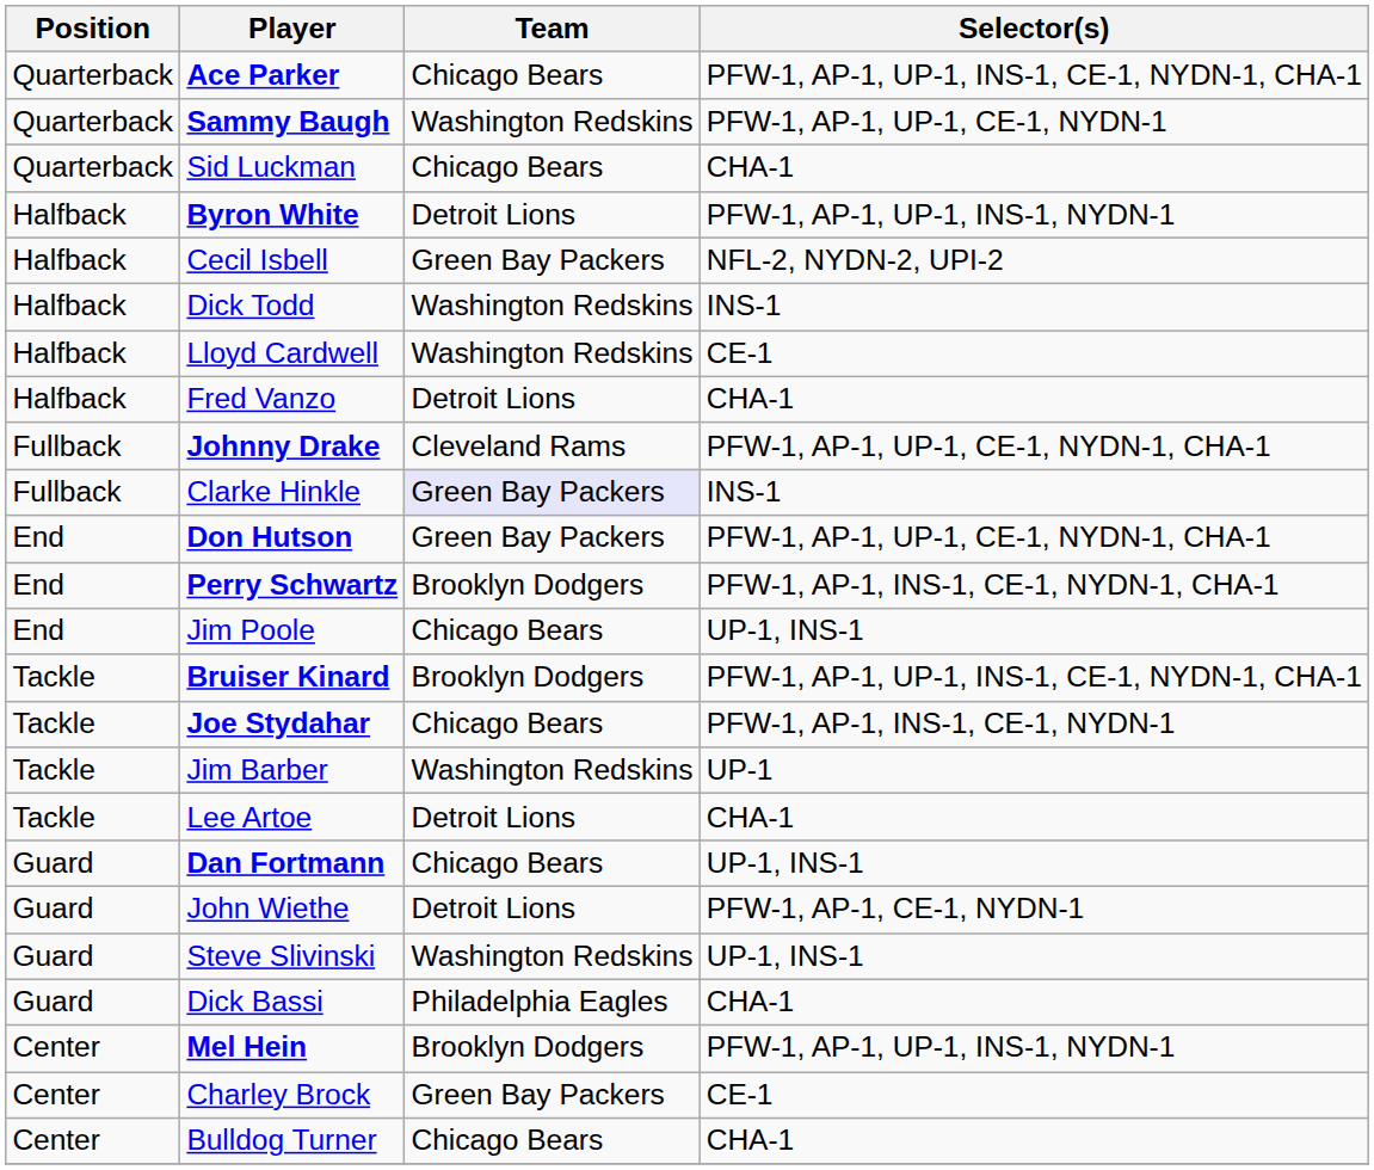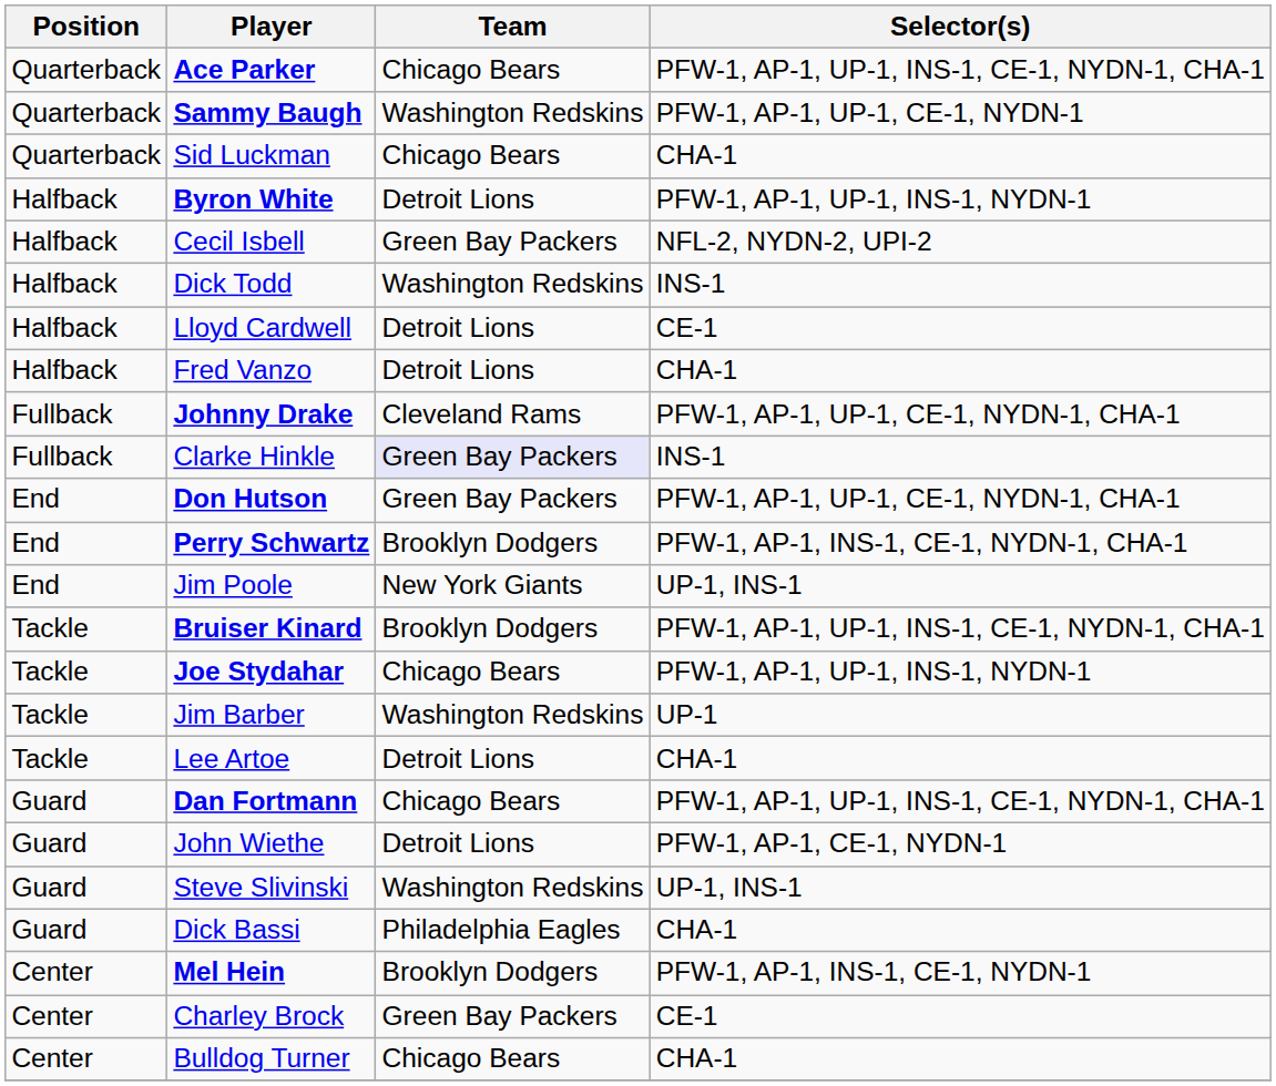 <table class="wikitable" style="text-align:left;">
 <tr>
 <th>Position</th>
 <th>Player</th>
 <th>Team</th>
 <th>Selector(s)</th>
 </tr>
 <tr>
 <td>Quarterback</td>
 <td><strong><a href='#'>Ace Parker</a></strong></td>
 <td>Chicago Bears</td>
 <td>PFW-1, AP-1, UP-1, INS-1, CE-1, NYDN-1, CHA-1</td>
 </tr>
 <tr>
 <td>Quarterback</td>
 <td><strong><a href='#'>Sammy Baugh</a></strong></td>
 <td>Washington Redskins</td>
 <td>PFW-1, AP-1, UP-1, CE-1, NYDN-1</td>
 </tr>
 <tr>
 <td>Quarterback</td>
 <td><a href='#'>Sid Luckman</a></td>
 <td>Chicago Bears</td>
 <td>CHA-1</td>
 </tr>
 <tr>
 <td>Halfback</td>
 <td><strong><a href='#'>Byron White</a></strong></td>
 <td>Detroit Lions</td>
 <td>PFW-1, AP-1, UP-1, INS-1, NYDN-1</td>
 </tr>
 <tr>
 <td>Halfback</td>
 <td><a href='#'>Cecil Isbell</a></td>
 <td>Green Bay Packers</td>
 <td>NFL-2, NYDN-2, UPI-2</td>
 </tr>
 <tr>
 <td>Halfback</td>
 <td><a href='#'>Dick Todd</a></td>
 <td>Washington Redskins</td>
 <td>INS-1</td>
 </tr>
 <tr>
 <td>Halfback</td>
 <td><a href='#'>Lloyd Cardwell</a></td>
-<td>Washington Redskins</td>
+<td>Detroit Lions</td>
 <td>CE-1</td>
 </tr>
 <tr>
 <td>Halfback</td>
 <td><a href='#'>Fred Vanzo</a></td>
 <td>Detroit Lions</td>
 <td>CHA-1</td>
 </tr>
 <tr>
 <td>Fullback</td>
 <td><strong><a href='#'>Johnny Drake</a></strong></td>
 <td>Cleveland Rams</td>
 <td>PFW-1, AP-1, UP-1, CE-1, NYDN-1, CHA-1</td>
 </tr>
 <tr>
 <td>Fullback</td>
 <td><a href='#'>Clarke Hinkle</a></td>
 <td style="background: lavender;">Green Bay Packers</td>
 <td>INS-1</td>
 </tr>
 <tr>
 <td>End</td>
 <td><strong><a href='#'>Don Hutson</a></strong></td>
 <td>Green Bay Packers</td>
 <td>PFW-1, AP-1, UP-1, CE-1, NYDN-1, CHA-1</td>
 </tr>
 <tr>
 <td>End</td>
 <td><strong><a href='#'>Perry Schwartz</a></strong></td>
 <td>Brooklyn Dodgers</td>
 <td>PFW-1, AP-1, INS-1, CE-1, NYDN-1, CHA-1</td>
 </tr>
 <tr>
 <td>End</td>
 <td><a href='#'>Jim Poole</a></td>
-<td>Chicago Bears</td>
+<td>New York Giants</td>
 <td>UP-1, INS-1</td>
 </tr>
 <tr>
 <td>Tackle</td>
 <td><strong><a href='#'>Bruiser Kinard</a></strong></td>
 <td>Brooklyn Dodgers</td>
 <td>PFW-1, AP-1, UP-1, INS-1, CE-1, NYDN-1, CHA-1</td>
 </tr>
 <tr>
 <td>Tackle</td>
 <td><strong><a href='#'>Joe Stydahar</a></strong></td>
 <td>Chicago Bears</td>
-<td>PFW-1, AP-1, INS-1, CE-1, NYDN-1</td>
+<td>PFW-1, AP-1, UP-1, INS-1, NYDN-1</td>
 </tr>
 <tr>
 <td>Tackle</td>
 <td><a href='#'>Jim Barber</a></td>
 <td>Washington Redskins</td>
 <td>UP-1</td>
 </tr>
 <tr>
 <td>Tackle</td>
 <td><a href='#'>Lee Artoe</a></td>
 <td>Detroit Lions</td>
 <td>CHA-1</td>
 </tr>
 <tr>
 <td>Guard</td>
 <td><strong><a href='#'>Dan Fortmann</a></strong></td>
 <td>Chicago Bears</td>
-<td>UP-1, INS-1</td>
+<td>PFW-1, AP-1, UP-1, INS-1, CE-1, NYDN-1, CHA-1</td>
 </tr>
 <tr>
 <td>Guard</td>
 <td><a href='#'>John Wiethe</a></td>
 <td>Detroit Lions</td>
 <td>PFW-1, AP-1, CE-1, NYDN-1</td>
 </tr>
 <tr>
 <td>Guard</td>
 <td><a href='#'>Steve Slivinski</a></td>
 <td>Washington Redskins</td>
 <td>UP-1, INS-1</td>
 </tr>
 <tr>
 <td>Guard</td>
 <td><a href='#'>Dick Bassi</a></td>
 <td>Philadelphia Eagles</td>
 <td>CHA-1</td>
 </tr>
 <tr>
 <td>Center</td>
 <td><strong><a href='#'>Mel Hein</a></strong></td>
 <td>Brooklyn Dodgers</td>
-<td>PFW-1, AP-1, UP-1, INS-1, NYDN-1</td>
+<td>PFW-1, AP-1, INS-1, CE-1, NYDN-1</td>
 </tr>
 <tr>
 <td>Center</td>
 <td><a href='#'>Charley Brock</a></td>
 <td>Green Bay Packers</td>
 <td>CE-1</td>
 </tr>
 <tr>
 <td>Center</td>
 <td><a href='#'>Bulldog Turner</a></td>
 <td>Chicago Bears</td>
 <td>CHA-1</td>
 </tr>
 <tr>
 </tr>
 </table>
